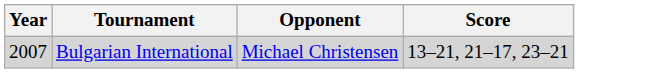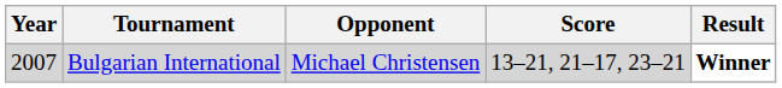 <table class="sortable wikitable" style="font-size: 90%;">
 <tr>
 <th>Year</th>
 <th>Tournament</th>
 <th>Opponent</th>
 <th>Score</th>
+<th>Result</th>
 </tr>
 <tr style="background:#D5D5D5">
 <td align="center">2007</td>
 <td align="left"><a href='#'>Bulgarian International</a></td>
 <td align="left"> <a href='#'>Michael Christensen</a></td>
 <td align="left">13–21, 21–17, 23–21</td>
+<td style="text-align:left; background:white"> <strong>Winner</strong></td>
 </tr>
 </table>
